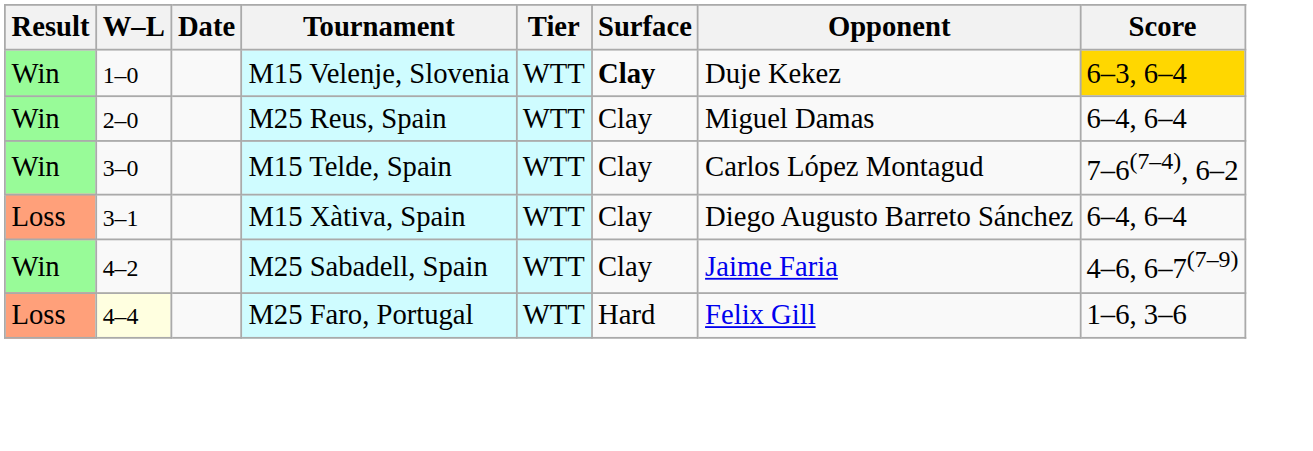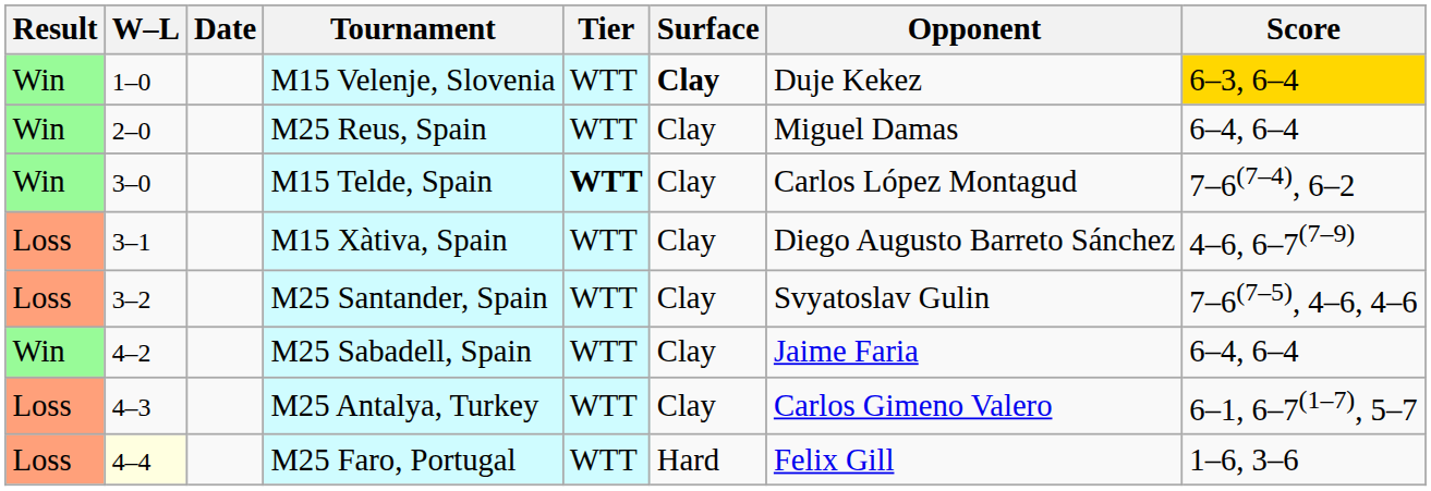 <table class="sortable wikitable">
 <tr>
 <th>Result</th>
 <th class="unsortable">W–L</th>
 <th>Date</th>
 <th>Tournament</th>
 <th>Tier</th>
 <th>Surface</th>
 <th>Opponent</th>
 <th class="unsortable">Score</th>
 </tr>
 <tr>
 <td bgcolor=98fb98>Win</td>
 <td><small>1–0</small></td>
 <td></td>
 <td style="background:#cffcff;">M15 Velenje, Slovenia</td>
 <td style="background:#cffcff;">WTT</td>
 <td><strong>Clay</strong></td>
 <td> Duje Kekez</td>
 <td style="background: gold;">6–3, 6–4</td>
 </tr>
 <tr>
 <td bgcolor=98fb98>Win</td>
 <td><small>2–0</small></td>
 <td></td>
 <td style="background:#cffcff;">M25 Reus, Spain</td>
 <td style="background:#cffcff;">WTT</td>
 <td>Clay</td>
 <td> Miguel Damas</td>
 <td>6–4, 6–4</td>
 </tr>
 <tr>
 <td bgcolor=98fb98>Win</td>
 <td><small>3–0</small></td>
 <td></td>
 <td style="background:#cffcff;">M15 Telde, Spain</td>
-<td style="background:#cffcff;">WTT</td>
+<td style="background:#cffcff;"><strong>WTT</strong></td>
 <td>Clay</td>
 <td> Carlos López Montagud</td>
 <td>7–6<sup>(7–4)</sup>, 6–2</td>
 </tr>
 <tr>
 <td bgcolor=ffa07a>Loss</td>
 <td><small>3–1</small></td>
 <td></td>
 <td style="background:#cffcff;">M15 Xàtiva, Spain</td>
 <td style="background:#cffcff;">WTT</td>
 <td>Clay</td>
 <td> Diego Augusto Barreto Sánchez</td>
-<td>6–4, 6–4</td>
+<td>4–6, 6–7<sup>(7–9)</sup></td>
+</tr>
+<tr>
+<td bgcolor=ffa07a>Loss</td>
+<td><small>3–2</small></td>
+<td></td>
+<td style="background:#cffcff;">M25 Santander, Spain</td>
+<td style="background:#cffcff;">WTT</td>
+<td>Clay</td>
+<td> Svyatoslav Gulin</td>
+<td>7–6<sup>(7–5)</sup>, 4–6, 4–6</td>
 </tr>
 <tr>
 <td bgcolor=98fb98>Win</td>
 <td><small>4–2</small></td>
 <td></td>
 <td style="background:#cffcff;">M25 Sabadell, Spain</td>
 <td style="background:#cffcff;">WTT</td>
 <td>Clay</td>
 <td> <a href='#'>Jaime Faria</a></td>
-<td>4–6, 6–7<sup>(7–9)</sup></td>
+<td>6–4, 6–4</td>
+</tr>
+<tr>
+<td bgcolor=ffa07a>Loss</td>
+<td><small>4–3</small></td>
+<td></td>
+<td style="background:#cffcff;">M25 Antalya, Turkey</td>
+<td style="background:#cffcff;">WTT</td>
+<td>Clay</td>
+<td> <a href='#'>Carlos Gimeno Valero</a></td>
+<td>6–1, 6–7<sup>(1–7)</sup>, 5–7</td>
 </tr>
 <tr>
 <td bgcolor=ffa07a>Loss</td>
 <td style="background: lightyellow;"><small>4–4</small></td>
 <td></td>
 <td style="background:#cffcff;">M25 Faro, Portugal</td>
 <td style="background:#cffcff;">WTT</td>
 <td>Hard</td>
 <td> <a href='#'>Felix Gill</a></td>
 <td>1–6, 3–6</td>
 </tr>
 </table>
